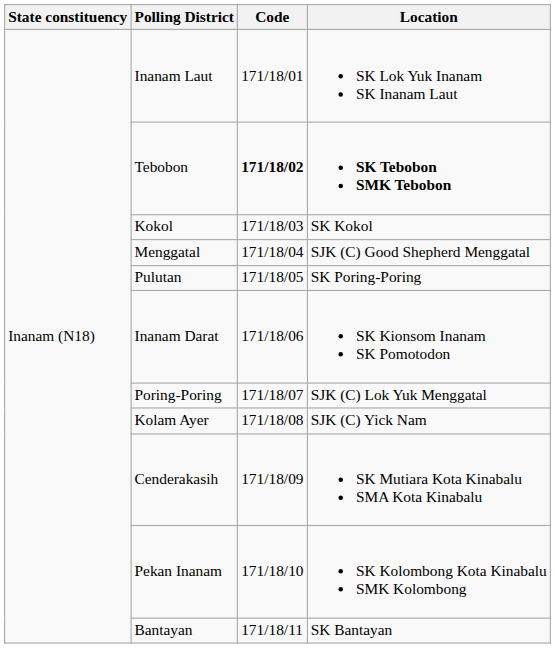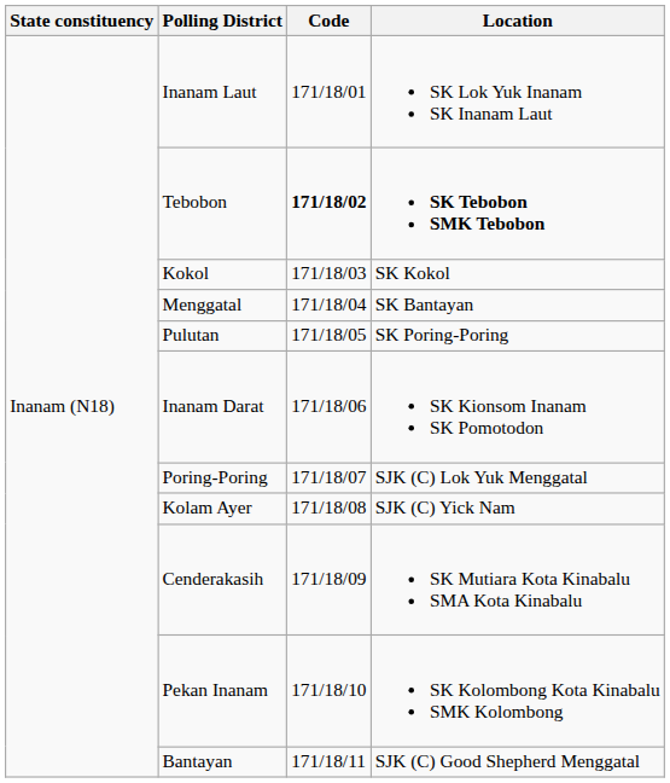 <table class="wikitable sortable mw-collapsible" style="white-space:nowrap;font-size:85%">
 <tr>
 <th>State constituency</th>
 <th>Polling District</th>
 <th>Code</th>
 <th>Location</th>
 </tr>
 <tr>
 <td rowspan="11">Inanam (N18)</td>
 <td>Inanam Laut</td>
 <td>171/18/01</td>
 <td><br><ul><li>SK Lok Yuk Inanam</li><li>SK Inanam Laut</li></ul></td>
 </tr>
 <tr>
 <td>Tebobon</td>
 <td><strong>171/18/02</strong></td>
 <td><strong><br><ul><li>SK Tebobon</li><li>SMK Tebobon</li></ul></strong></td>
 </tr>
 <tr>
 <td>Kokol</td>
 <td>171/18/03</td>
 <td>SK Kokol</td>
 </tr>
 <tr>
 <td>Menggatal</td>
 <td>171/18/04</td>
-<td>SJK (C) Good Shepherd Menggatal</td>
+<td>SK Bantayan</td>
 </tr>
 <tr>
 <td>Pulutan</td>
 <td>171/18/05</td>
 <td>SK Poring-Poring</td>
 </tr>
 <tr>
 <td>Inanam Darat</td>
 <td>171/18/06</td>
 <td><br><ul><li>SK Kionsom Inanam</li><li>SK Pomotodon</li></ul></td>
 </tr>
 <tr>
 <td>Poring-Poring</td>
 <td>171/18/07</td>
 <td>SJK (C) Lok Yuk Menggatal</td>
 </tr>
 <tr>
 <td>Kolam Ayer</td>
 <td>171/18/08</td>
 <td>SJK (C) Yick Nam</td>
 </tr>
 <tr>
 <td>Cenderakasih</td>
 <td>171/18/09</td>
 <td><br><ul><li>SK Mutiara Kota Kinabalu</li><li>SMA Kota Kinabalu</li></ul></td>
 </tr>
 <tr>
 <td>Pekan Inanam</td>
 <td>171/18/10</td>
 <td><br><ul><li>SK Kolombong Kota Kinabalu</li><li>SMK Kolombong</li></ul></td>
 </tr>
 <tr>
 <td>Bantayan</td>
 <td>171/18/11</td>
-<td>SK Bantayan</td>
+<td>SJK (C) Good Shepherd Menggatal</td>
 </tr>
 </table>
